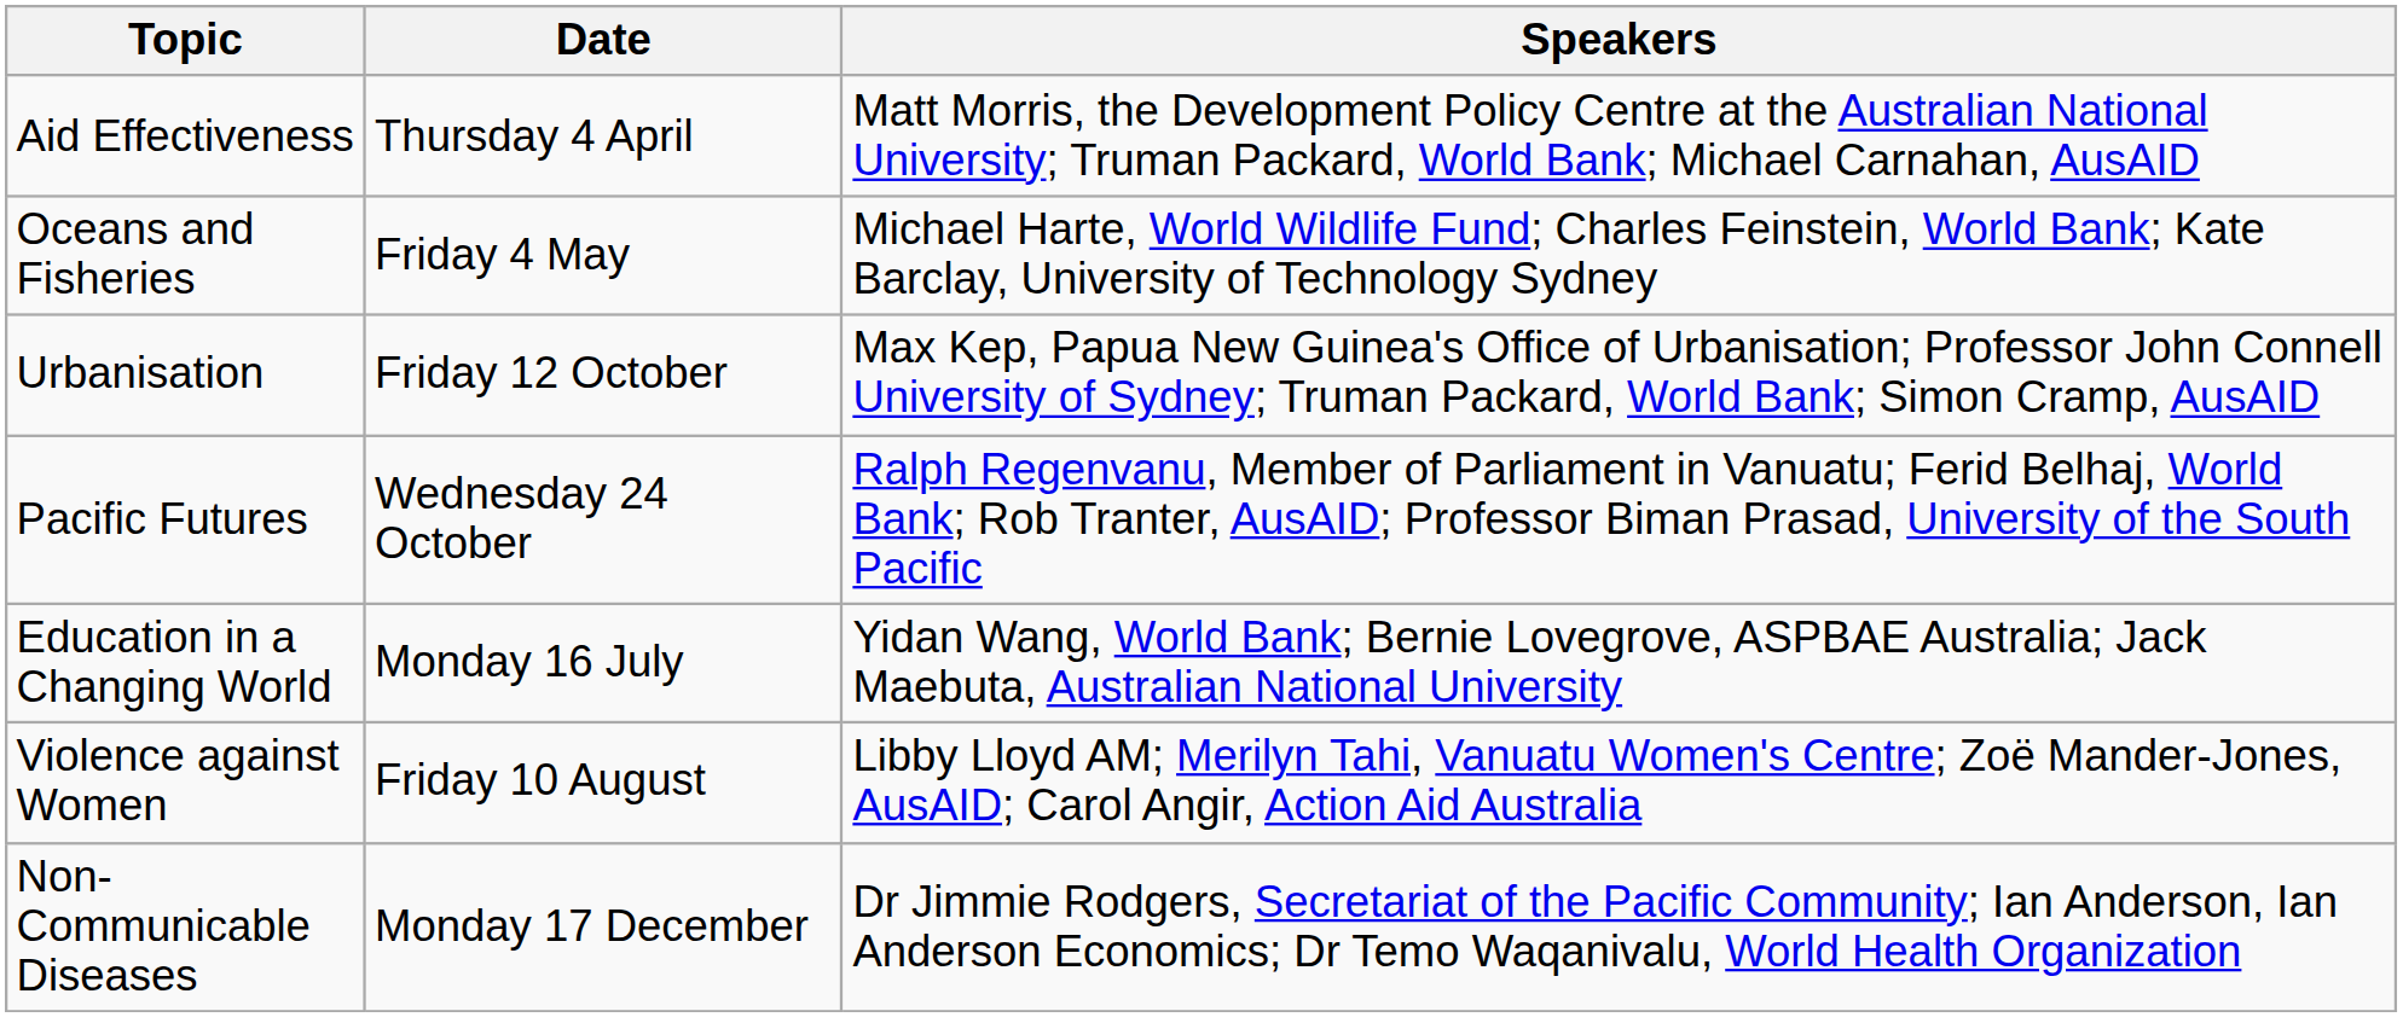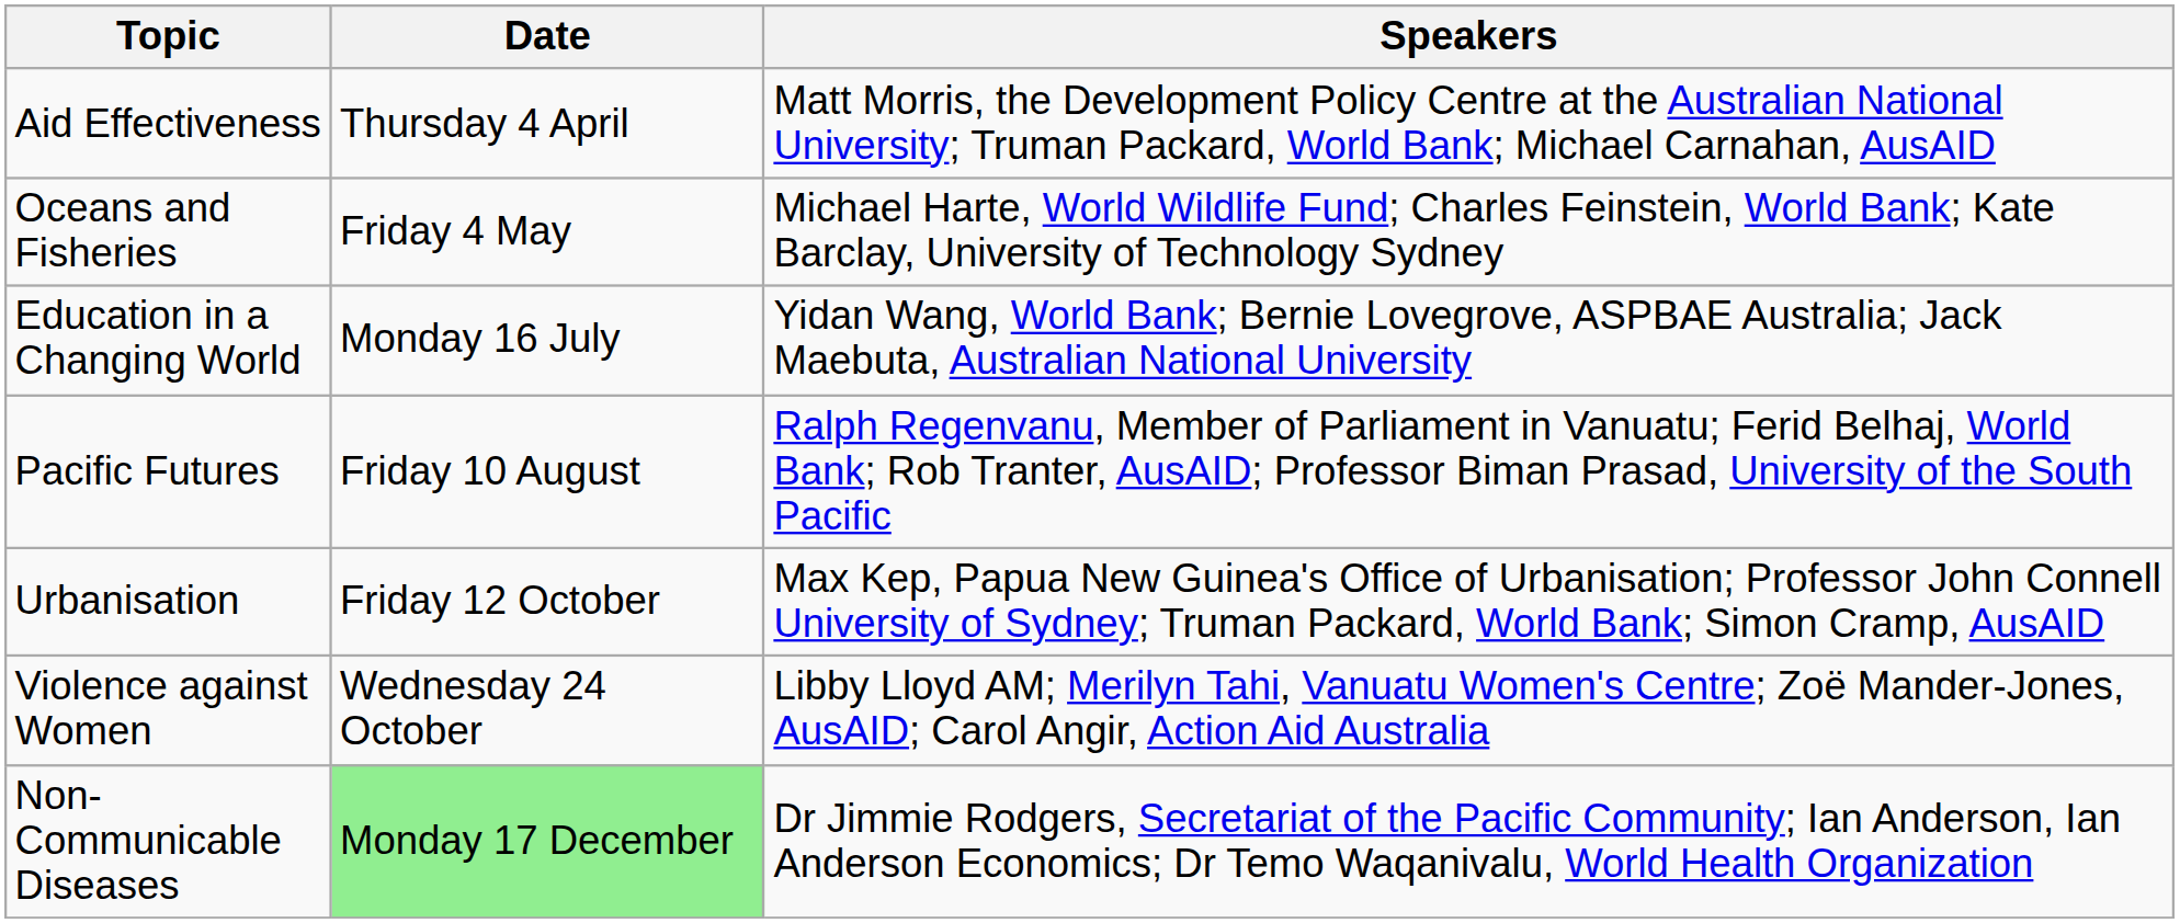 <table class="wikitable" border="1">
 <tr>
 <th width=15%>Topic</th>
 <th width=20%>Date</th>
 <th width=65%>Speakers</th>
 </tr>
 <tr>
 <td>Aid Effectiveness</td>
 <td>Thursday 4 April</td>
 <td>Matt Morris, the Development Policy Centre at the <a href='#'>Australian National University</a>; Truman Packard, <a href='#'>World Bank</a>; Michael Carnahan, <a href='#'>AusAID</a></td>
 </tr>
 <tr>
 <td>Oceans and Fisheries</td>
 <td>Friday 4 May</td>
 <td>Michael Harte, <a href='#'>World Wildlife Fund</a>; Charles Feinstein, <a href='#'>World Bank</a>; Kate Barclay, University of Technology Sydney</td>
 </tr>
 <tr>
+<td>Education in a Changing World</td>
+<td>Monday 16 July</td>
+<td>Yidan Wang, <a href='#'>World Bank</a>; Bernie Lovegrove, ASPBAE Australia; Jack Maebuta, <a href='#'>Australian National University</a></td>
+</tr>
+<tr>
+<td>Pacific Futures</td>
+<td>Friday 10 August</td>
+<td><a href='#'>Ralph Regenvanu</a>, Member of Parliament in Vanuatu; Ferid Belhaj, <a href='#'>World Bank</a>; Rob Tranter, <a href='#'>AusAID</a>; Professor Biman Prasad, <a href='#'>University of the South Pacific</a></td>
+</tr>
+<tr>
 <td>Urbanisation</td>
 <td>Friday 12 October</td>
 <td>Max Kep, Papua New Guinea's Office of Urbanisation; Professor John Connell <a href='#'>University of Sydney</a>; Truman Packard, <a href='#'>World Bank</a>; Simon Cramp, <a href='#'>AusAID</a></td>
 </tr>
 <tr>
-<td>Pacific Futures</td>
+<td>Violence against Women</td>
 <td>Wednesday 24 October</td>
-<td><a href='#'>Ralph Regenvanu</a>, Member of Parliament in Vanuatu; Ferid Belhaj, <a href='#'>World Bank</a>; Rob Tranter, <a href='#'>AusAID</a>; Professor Biman Prasad, <a href='#'>University of the South Pacific</a></td>
-</tr>
-<tr>
-<td>Education in a Changing World</td>
-<td>Monday 16 July</td>
-<td>Yidan Wang, <a href='#'>World Bank</a>; Bernie Lovegrove, ASPBAE Australia; Jack Maebuta, <a href='#'>Australian National University</a></td>
-</tr>
-<tr>
-<td>Violence against Women</td>
-<td>Friday 10 August</td>
 <td>Libby Lloyd AM; <a href='#'>Merilyn Tahi</a>, <a href='#'>Vanuatu Women's Centre</a>; Zoë Mander-Jones, <a href='#'>AusAID</a>; Carol Angir, <a href='#'>Action Aid Australia</a></td>
 </tr>
 <tr>
 <td>Non-Communicable Diseases</td>
-<td>Monday 17 December</td>
+<td style="background: lightgreen;">Monday 17 December</td>
 <td>Dr Jimmie Rodgers, <a href='#'>Secretariat of the Pacific Community</a>; Ian Anderson, Ian Anderson Economics; Dr Temo Waqanivalu, <a href='#'>World Health Organization</a></td>
 </tr>
 </table>
